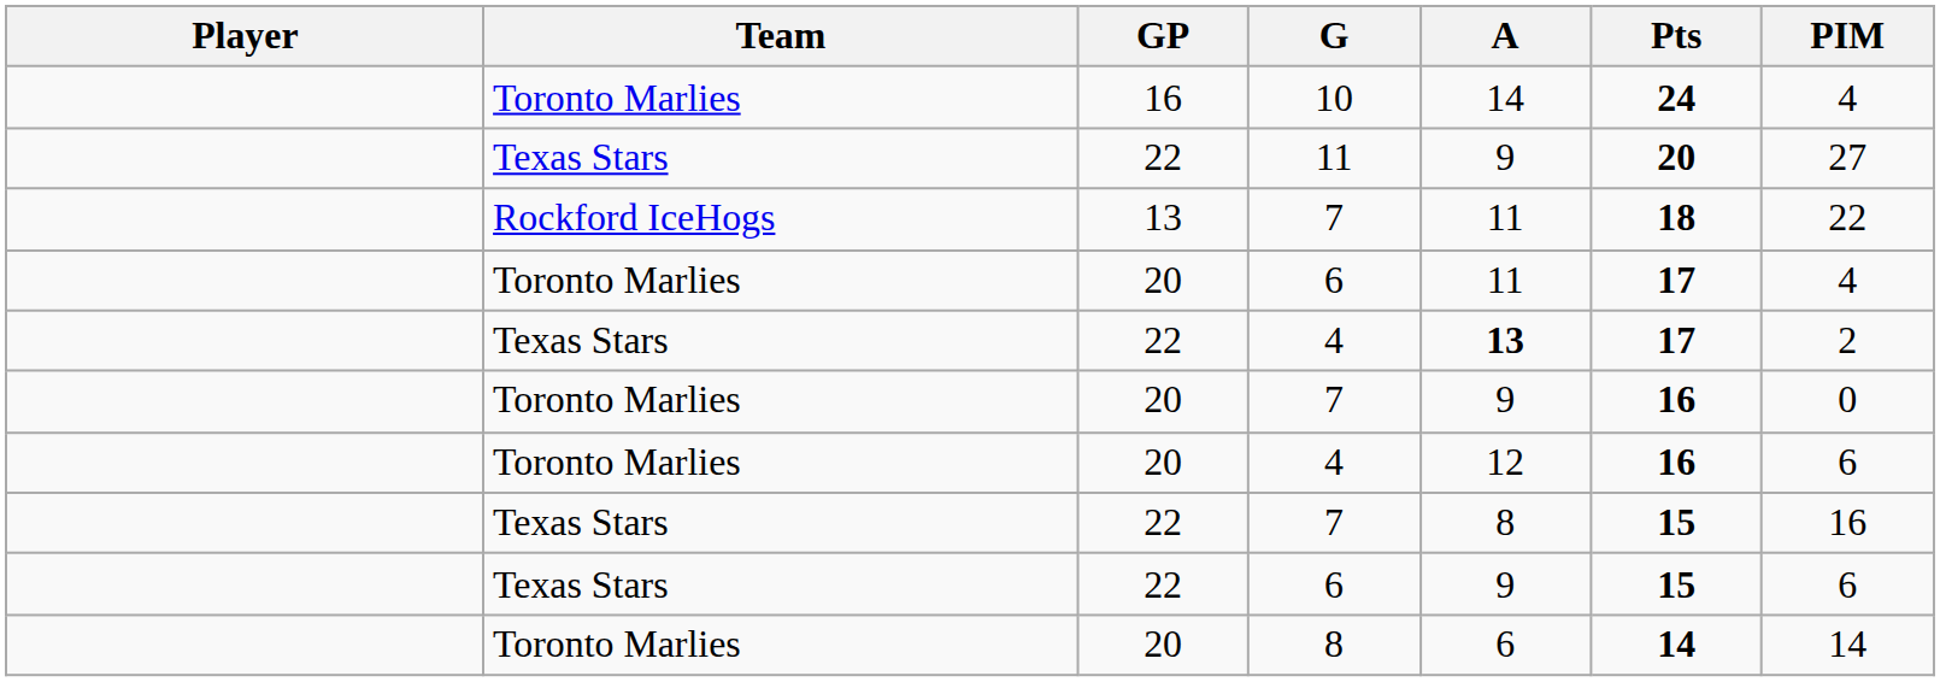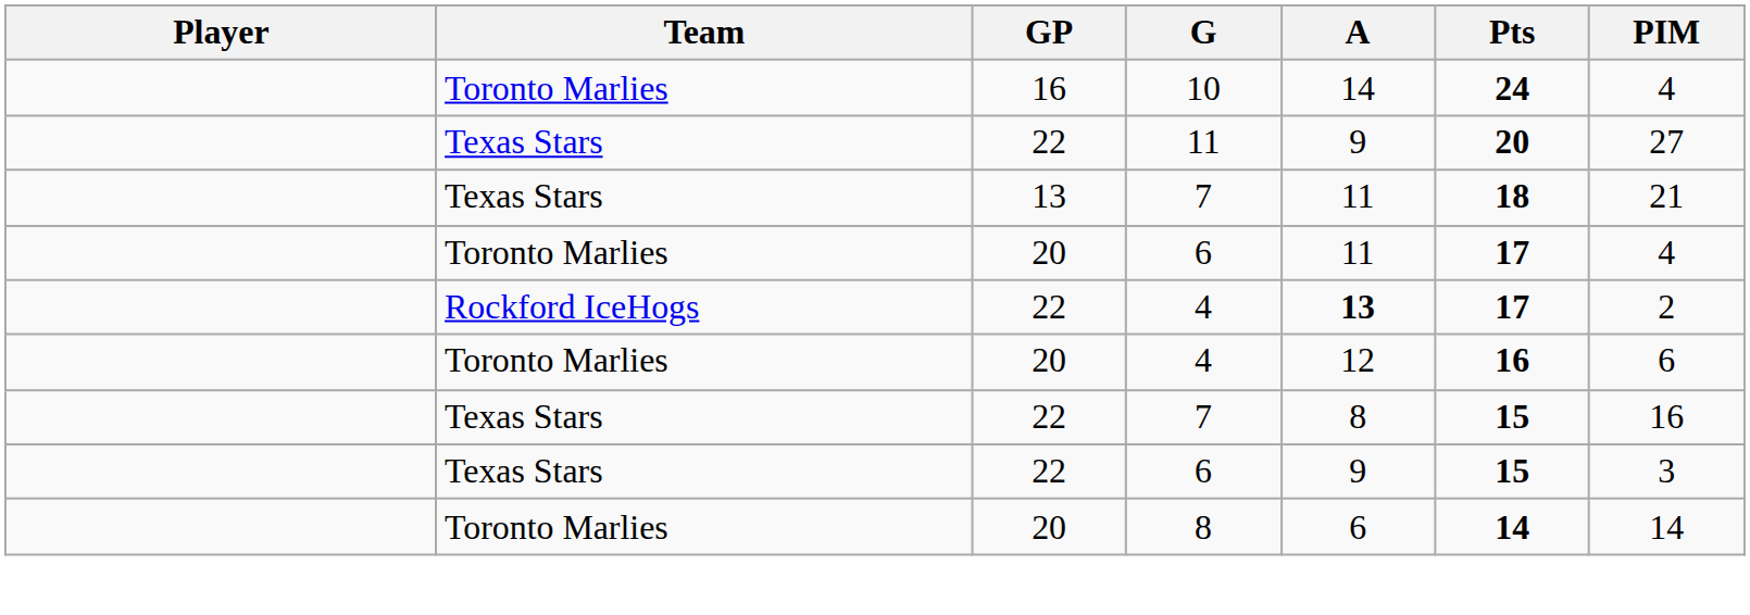 <table class="wikitable sortable" style="text-align:center">
 <tr>
 <th style="width:12em">Player</th>
 <th style="width:15em">Team</th>
 <th style="width:4em">GP</th>
 <th style="width:4em">G</th>
 <th style="width:4em">A</th>
 <th style="width:4em">Pts</th>
 <th style="width:4em">PIM</th>
 </tr>
 <tr>
 <td align=left></td>
 <td align=left><a href='#'>Toronto Marlies</a></td>
 <td>16</td>
 <td>10</td>
 <td>14</td>
 <td><strong>24</strong></td>
 <td>4</td>
 </tr>
 <tr>
 <td align=left></td>
 <td align=left><a href='#'>Texas Stars</a></td>
 <td>22</td>
 <td>11</td>
 <td>9</td>
 <td><strong>20</strong></td>
 <td>27</td>
 </tr>
 <tr>
 <td align=left></td>
-<td align=left><a href='#'>Rockford IceHogs</a></td>
+<td align=left>Texas Stars</td>
 <td>13</td>
 <td>7</td>
 <td>11</td>
 <td><strong>18</strong></td>
-<td>22</td>
+<td>21</td>
 </tr>
 <tr>
 <td align=left></td>
 <td align=left>Toronto Marlies</td>
 <td>20</td>
 <td>6</td>
 <td>11</td>
 <td><strong>17</strong></td>
 <td>4</td>
 </tr>
 <tr>
 <td align=left></td>
-<td align=left>Texas Stars</td>
+<td align=left><a href='#'>Rockford IceHogs</a></td>
 <td>22</td>
 <td>4</td>
 <td><strong>13</strong></td>
 <td><strong>17</strong></td>
 <td>2</td>
-</tr>
-<tr>
-<td align=left></td>
-<td align=left>Toronto Marlies</td>
-<td>20</td>
-<td>7</td>
-<td>9</td>
-<td><strong>16</strong></td>
-<td>0</td>
 </tr>
 <tr>
 <td align=left></td>
 <td align=left>Toronto Marlies</td>
 <td>20</td>
 <td>4</td>
 <td>12</td>
 <td><strong>16</strong></td>
 <td>6</td>
 </tr>
 <tr>
 <td align=left></td>
 <td align=left>Texas Stars</td>
 <td>22</td>
 <td>7</td>
 <td>8</td>
 <td><strong>15</strong></td>
 <td>16</td>
 </tr>
 <tr>
 <td align=left></td>
 <td align=left>Texas Stars</td>
 <td>22</td>
 <td>6</td>
 <td>9</td>
 <td><strong>15</strong></td>
-<td>6</td>
+<td>3</td>
 </tr>
 <tr>
 <td align=left></td>
 <td align=left>Toronto Marlies</td>
 <td>20</td>
 <td>8</td>
 <td>6</td>
 <td><strong>14</strong></td>
 <td>14</td>
 </tr>
 </table>
